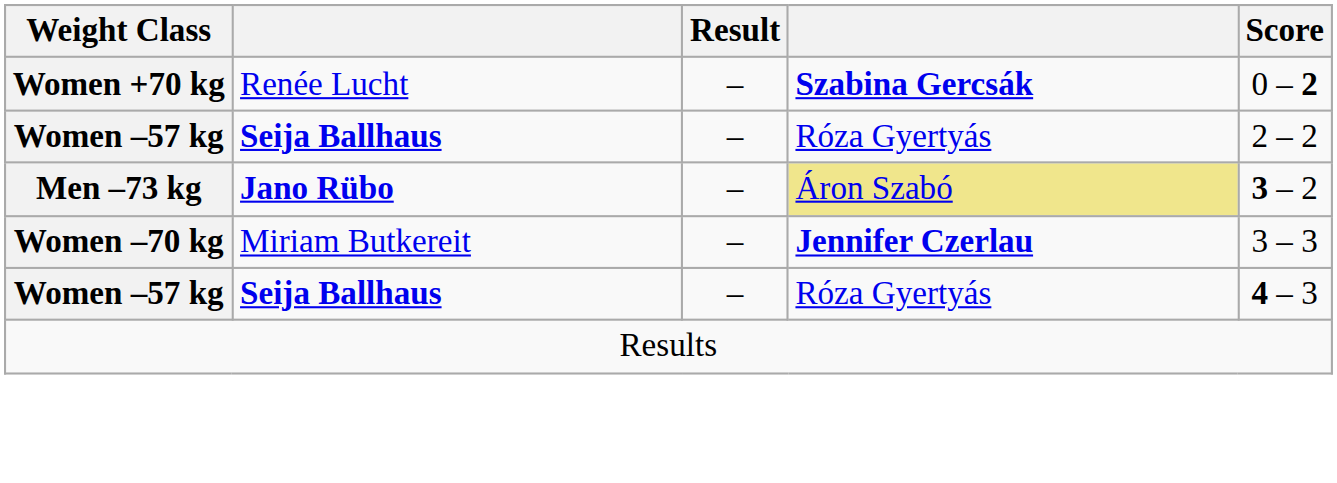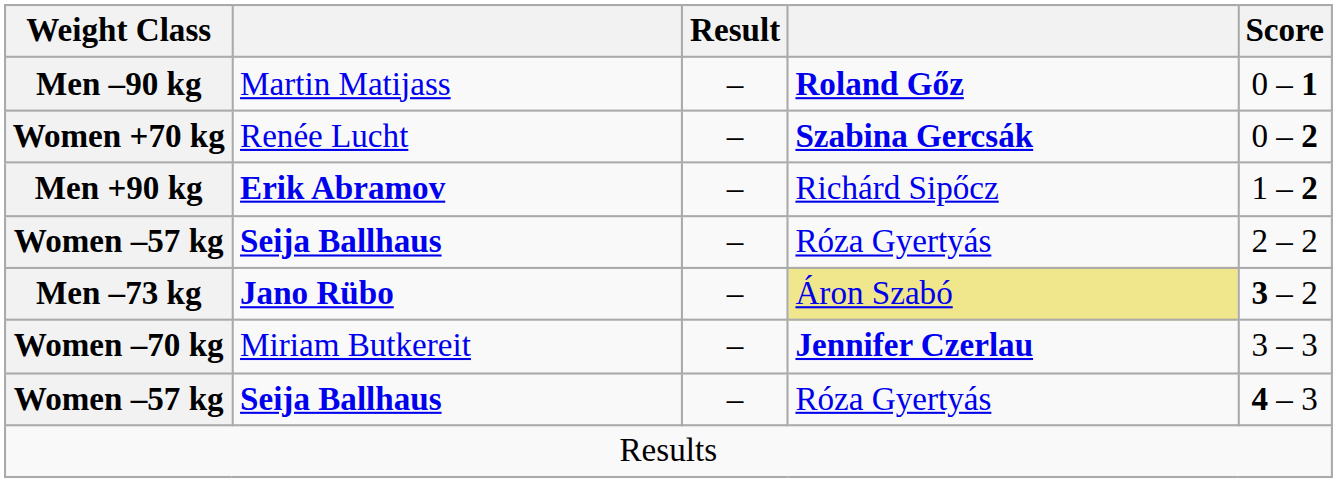 <table class="wikitable">
 <tr>
 <th>Weight Class</th>
 <th style="width:210px;"></th>
 <th>Result</th>
 <th style="width:210px;"></th>
 <th>Score</th>
 </tr>
 <tr>
+<th>Men –90 kg</th>
+<td><a href='#'>Martin Matijass</a></td>
+<td align=center> – <strong></strong></td>
+<td><strong><a href='#'>Roland Gőz</a></strong></td>
+<td align=center>0 – <strong>1</strong></td>
+</tr>
+<tr>
 <th>Women +70 kg</th>
 <td><a href='#'>Renée Lucht</a></td>
 <td align=center> – <strong></strong></td>
 <td><strong><a href='#'>Szabina Gercsák</a></strong></td>
 <td align=center>0 – <strong>2</strong></td>
+</tr>
+<tr>
+<th>Men +90 kg</th>
+<td><strong><a href='#'>Erik Abramov</a></strong></td>
+<td align=center><strong></strong> – </td>
+<td><a href='#'>Richárd Sipőcz</a></td>
+<td align=center>1 – <strong>2</strong></td>
 </tr>
 <tr>
 <th>Women –57 kg</th>
 <td><strong><a href='#'>Seija Ballhaus</a></strong></td>
 <td align=center><strong></strong> – </td>
 <td><a href='#'>Róza Gyertyás</a></td>
 <td align=center>2 – 2</td>
 </tr>
 <tr>
 <th>Men –73 kg</th>
 <td><strong><a href='#'>Jano Rübo</a></strong></td>
 <td align=center><strong></strong> – </td>
 <td style="background: khaki;"><a href='#'>Áron Szabó</a></td>
 <td align=center><strong>3</strong> – 2</td>
 </tr>
 <tr>
 <th>Women –70 kg</th>
 <td><a href='#'>Miriam Butkereit</a></td>
 <td align=center> – <strong></strong></td>
 <td><strong><a href='#'>Jennifer Czerlau</a></strong></td>
 <td align=center>3 – 3</td>
 </tr>
 <tr>
 <th>Women –57 kg</th>
 <td><strong><a href='#'>Seija Ballhaus</a></strong></td>
 <td align=center><strong></strong> – </td>
 <td><a href='#'>Róza Gyertyás</a></td>
 <td align=center><strong>4</strong> – 3</td>
 </tr>
 <tr>
 <td align=center colspan=5>Results</td>
 </tr>
 </table>
